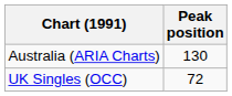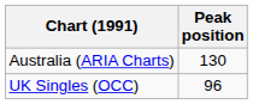 <table class="wikitable sortable">
 <tr>
 <th>Chart (1991)</th>
 <th>Peak<br>position</th>
 </tr>
 <tr>
 <td align="left">Australia (<a href='#'>ARIA Charts</a>)</td>
 <td style="text-align:center;">130</td>
 </tr>
 <tr>
 <td align="left"><a href='#'>UK Singles</a> (<a href='#'>OCC</a>)</td>
-<td style="text-align:center;">72</td>
+<td style="text-align:center;">96</td>
 </tr>
 </table>
